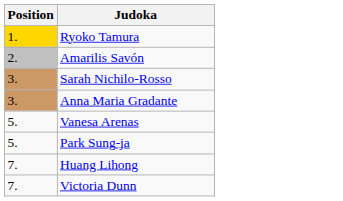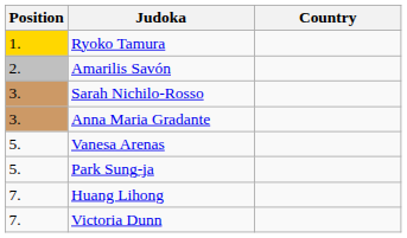 <table class=wikitable>
 <tr>
 <th>Position</th>
 <th width=180>Judoka</th>
+<th width=140>Country</th>
 </tr>
 <tr>
 <td bgcolor=gold>1.</td>
 <td><a href='#'>Ryoko Tamura</a></td>
+<td></td>
 </tr>
 <tr>
 <td bgcolor=silver>2.</td>
 <td><a href='#'>Amarilis Savón</a></td>
+<td></td>
 </tr>
 <tr>
 <td bgcolor=CC9966>3.</td>
 <td><a href='#'>Sarah Nichilo-Rosso</a></td>
+<td></td>
 </tr>
 <tr>
 <td bgcolor=CC9966>3.</td>
 <td><a href='#'>Anna Maria Gradante</a></td>
+<td></td>
 </tr>
 <tr>
 <td>5.</td>
 <td><a href='#'>Vanesa Arenas</a></td>
+<td></td>
 </tr>
 <tr>
 <td>5.</td>
 <td><a href='#'>Park Sung-ja</a></td>
+<td></td>
 </tr>
 <tr>
 <td>7.</td>
 <td><a href='#'>Huang Lihong</a></td>
+<td></td>
 </tr>
 <tr>
 <td>7.</td>
 <td><a href='#'>Victoria Dunn</a></td>
+<td></td>
 </tr>
 </table>
